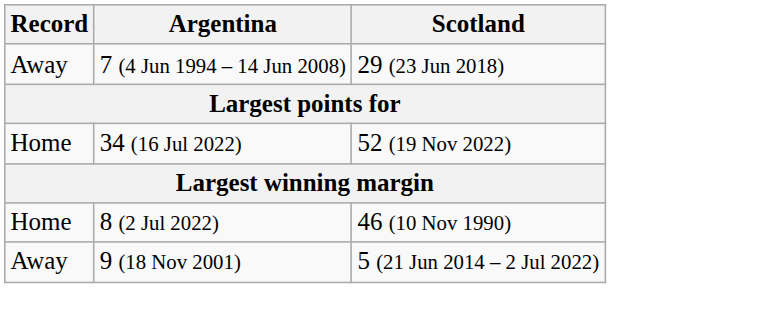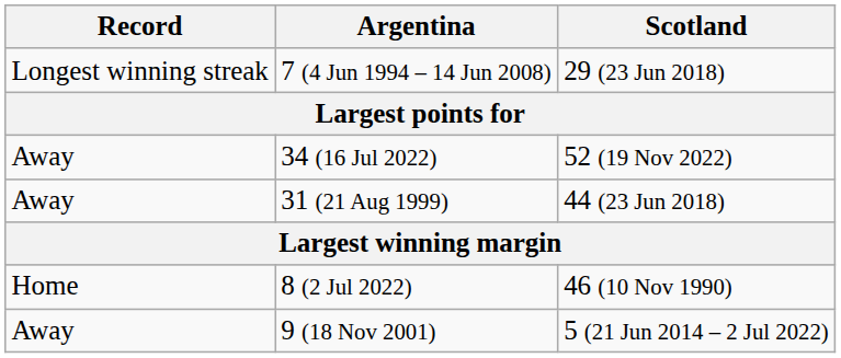 <table class="wikitable">
 <tr>
 <th>Record</th>
 <th>Argentina</th>
 <th>Scotland</th>
 </tr>
 <tr>
-<td>Away</td>
+<td>Longest winning streak</td>
 <td>7 <small>(4 Jun 1994 – 14 Jun 2008)</small></td>
 <td>29 <small>(23 Jun 2018)</small></td>
 </tr>
 <tr>
 <th colspan=3 align=center>Largest points for</th>
 </tr>
 <tr>
-<td>Home</td>
+<td>Away</td>
 <td>34 <small>(16 Jul 2022)</small></td>
 <td>52 <small>(19 Nov 2022)</small></td>
+</tr>
+<tr>
+<td>Away</td>
+<td>31 <small>(21 Aug 1999)</small></td>
+<td>44 <small>(23 Jun 2018)</small></td>
 </tr>
 <tr>
 <th colspan=3 align=center>Largest winning margin</th>
 </tr>
 <tr>
 <td>Home</td>
 <td>8 <small>(2 Jul 2022)</small></td>
 <td>46 <small>(10 Nov 1990)</small></td>
 </tr>
 <tr>
 <td>Away</td>
 <td>9 <small>(18 Nov 2001)</small></td>
 <td>5 <small>(21 Jun 2014 – 2 Jul 2022)</small></td>
 </tr>
 </table>
